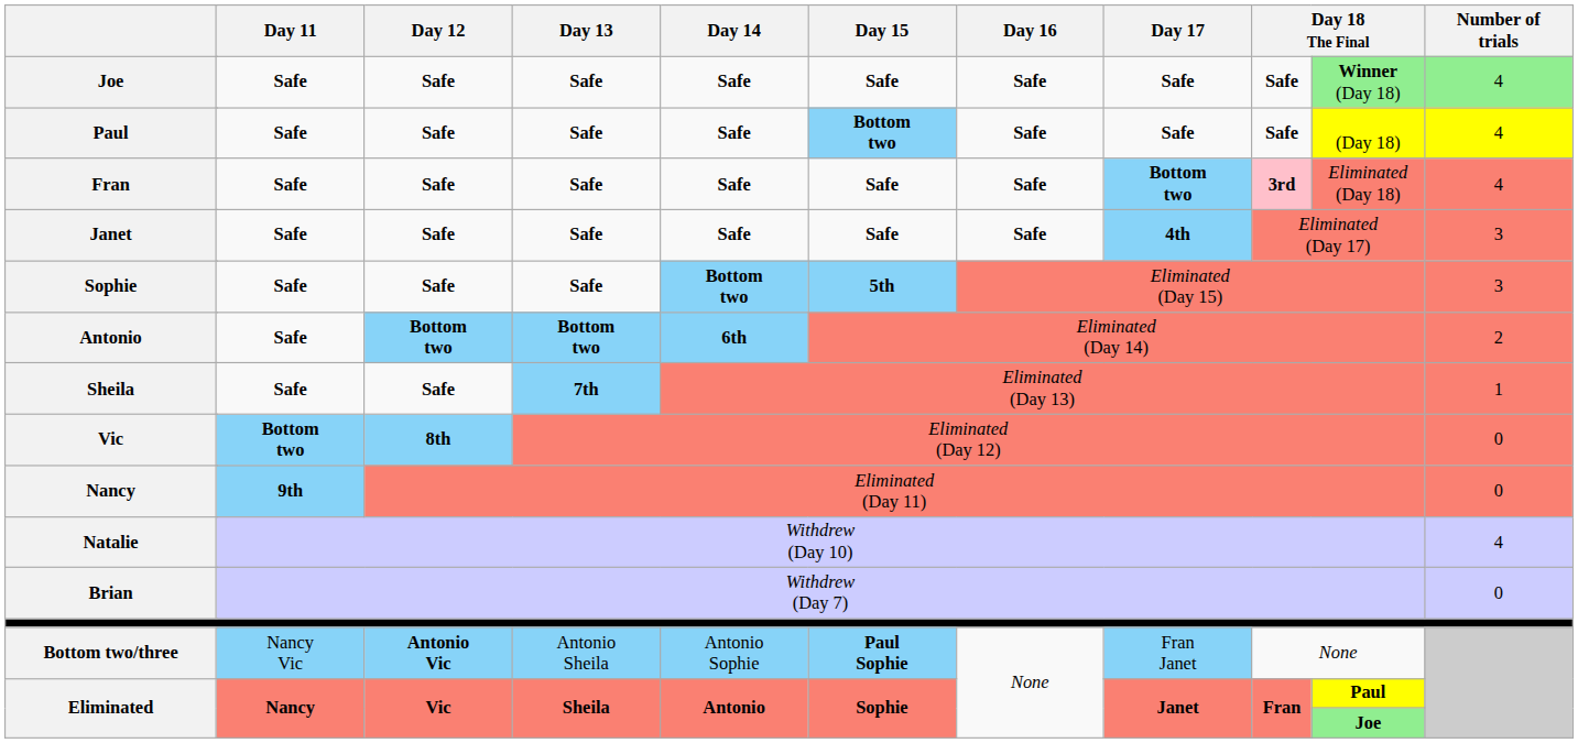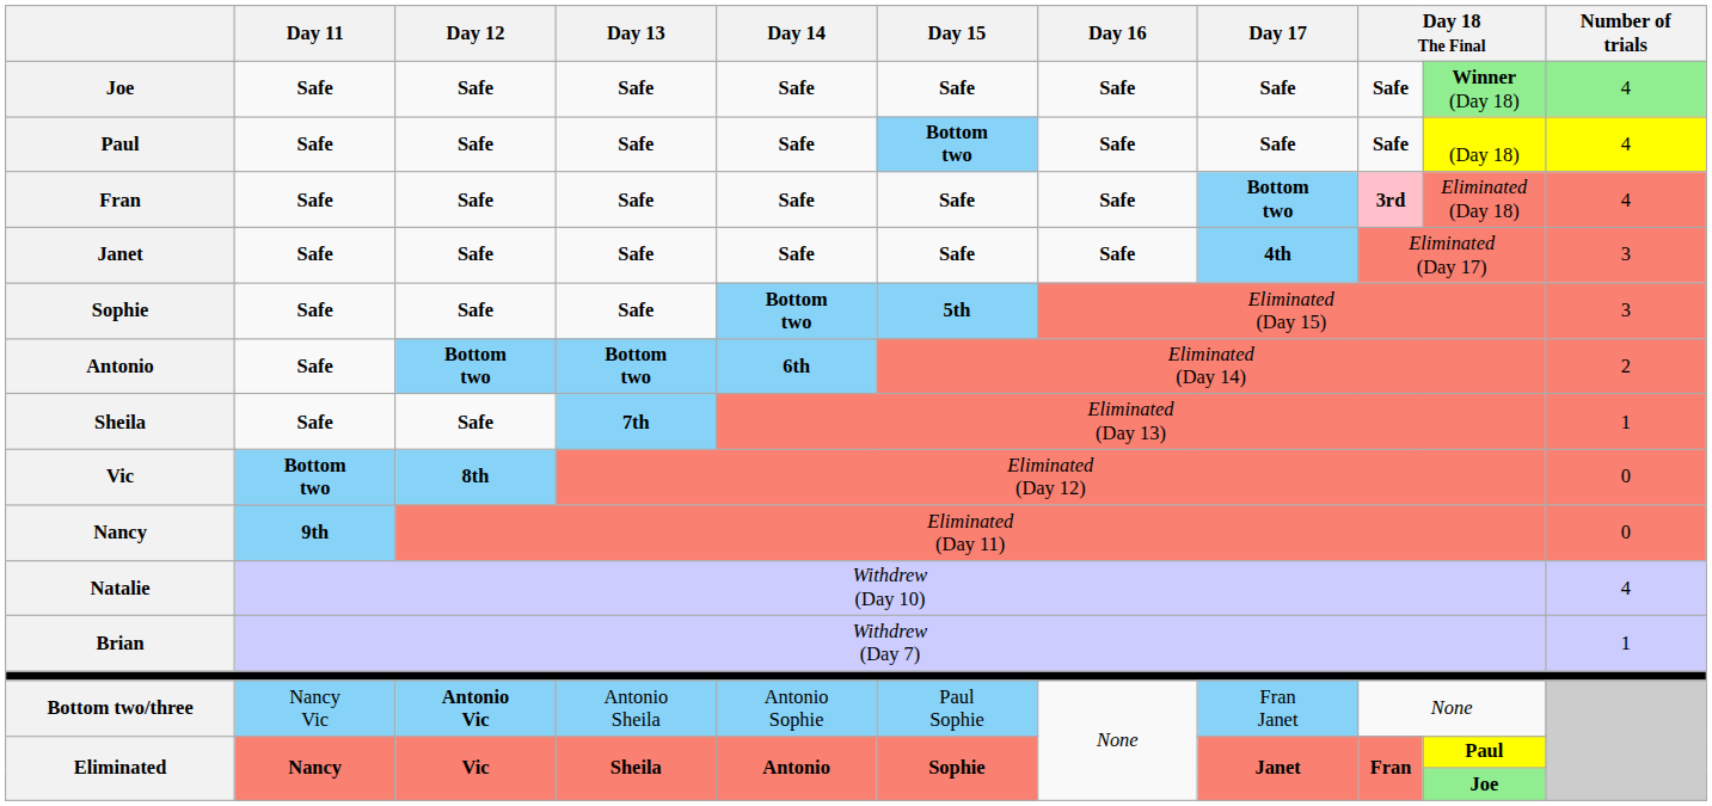 <table class="wikitable" style="text-align:center; font-size:90%">
 <tr>
 <th style="width:10%" colspan=2></th>
 <th style="width:7%">Day 11</th>
 <th style="width:7%">Day 12</th>
 <th style="width:7%">Day 13</th>
 <th style="width:7%">Day 14</th>
 <th style="width:7%">Day 15</th>
 <th style="width:7%">Day 16</th>
 <th style="width:7%">Day 17</th>
 <th style="width:7%" colspan=2>Day 18<br><small>The Final</small></th>
 <th style="width:7%">Number of<br>trials</th>
 </tr>
 <tr>
 <th colspan="2">Joe</th>
 <td><strong>Safe</strong></td>
 <td><strong>Safe</strong></td>
 <td><strong>Safe</strong></td>
 <td><strong>Safe</strong></td>
 <td><strong>Safe</strong></td>
 <td><strong>Safe</strong></td>
 <td><strong>Safe</strong></td>
 <td><strong>Safe</strong></td>
 <td style="background:lightgreen" colspan=1><strong>Winner</strong> <br> (Day 18)</td>
 <td style="background:lightgreen">4</td>
 </tr>
 <tr>
 <th colspan="2">Paul</th>
 <td><strong>Safe</strong></td>
 <td><strong>Safe</strong></td>
 <td><strong>Safe</strong></td>
 <td><strong>Safe</strong></td>
 <td style="background:#87D3F8"><strong>Bottom <br>two</strong></td>
 <td><strong>Safe</strong></td>
 <td><strong>Safe</strong></td>
 <td><strong>Safe</strong></td>
 <td style="background:yellow" colspan=1> <br> (Day 18)</td>
 <td style="background:yellow">4</td>
 </tr>
 <tr>
 <th colspan="2">Fran</th>
 <td><strong>Safe</strong></td>
 <td><strong>Safe</strong></td>
 <td><strong>Safe</strong></td>
 <td><strong>Safe</strong></td>
 <td><strong>Safe</strong></td>
 <td><strong>Safe</strong></td>
 <td style="background:#87D3F8"><strong>Bottom <br>two</strong></td>
 <td style="background:pink"><strong>3rd</strong></td>
 <td style="background:salmon;" colspan=1><em>Eliminated</em> <br> (Day 18)</td>
 <td style="background:salmon">4</td>
 </tr>
 <tr>
 <th colspan="2">Janet</th>
 <td><strong>Safe</strong></td>
 <td><strong>Safe</strong></td>
 <td><strong>Safe</strong></td>
 <td><strong>Safe</strong></td>
 <td><strong>Safe</strong></td>
 <td><strong>Safe</strong></td>
 <td style="background:#87D3F8"><strong>4th</strong></td>
 <td style="background:salmon;" colspan=2><em>Eliminated</em> <br> (Day 17)</td>
 <td style="background:salmon">3</td>
 </tr>
 <tr>
 <th colspan="2">Sophie</th>
 <td><strong>Safe</strong></td>
 <td><strong>Safe</strong></td>
 <td><strong>Safe</strong></td>
 <td style="background:#87D3F8"><strong>Bottom <br>two</strong></td>
 <td style="background:#87D3F8"><strong>5th</strong></td>
 <td style="background:salmon;" colspan=4><em>Eliminated</em> <br> (Day 15)</td>
 <td style="background:salmon">3</td>
 </tr>
 <tr>
 <th colspan="2">Antonio</th>
 <td><strong>Safe</strong></td>
 <td style="background:#87D3F8"><strong>Bottom <br>two</strong></td>
 <td style="background:#87D3F8"><strong>Bottom <br>two</strong></td>
 <td style="background:#87D3F8"><strong>6th</strong></td>
 <td style="background:salmon;" colspan=5><em>Eliminated</em><br>(Day 14)</td>
 <td style="background:salmon">2</td>
 </tr>
 <tr>
 <th colspan="2">Sheila</th>
 <td><strong>Safe</strong></td>
 <td><strong>Safe</strong></td>
 <td style="background:#87D3F8"><strong>7th</strong></td>
 <td style="background:salmon;" colspan=6><em>Eliminated</em><br>(Day 13)</td>
 <td style="background:salmon">1</td>
 </tr>
 <tr>
 <th colspan="2">Vic</th>
 <td style="background:#87D3F8"><strong>Bottom <br>two</strong></td>
 <td style="background:#87D3F8"><strong>8th</strong></td>
 <td style="background:salmon;" colspan=7><em>Eliminated</em><br>(Day 12)</td>
 <td style="background:salmon">0</td>
 </tr>
 <tr>
 <th colspan="2">Nancy</th>
 <td style="background:#87D3F8"><strong>9th</strong></td>
 <td style="background:salmon;" colspan=8><em>Eliminated</em><br>(Day 11)</td>
 <td style="background:salmon">0</td>
 </tr>
 <tr>
 <th colspan="2">Natalie</th>
 <td style="background:#ccf;" colspan=9><em>Withdrew</em><br>(Day 10)</td>
 <td style="background:#ccf">4</td>
 </tr>
 <tr>
 <th colspan="2">Brian</th>
 <td style="background:#ccf;" colspan=9><em>Withdrew</em><br>(Day 7)</td>
-<td style="background:#ccf">0</td>
+<td style="background:#ccf">1</td>
 </tr>
 <tr>
 <td style="background:#000000" colspan=13></td>
 </tr>
 <tr>
 <th colspan=2>Bottom two/three</th>
 <td style="background:#87D3F8">Nancy<br>Vic</td>
 <td style="background:#87D3F8"><strong>Antonio<br>Vic</strong></td>
 <td style="background:#87D3F8">Antonio<br>Sheila</td>
 <td style="background:#87D3F8">Antonio<br>Sophie</td>
-<td style="background:#87D3F8"><strong>Paul<br>Sophie</strong></td>
+<td style="background:#87D3F8">Paul<br>Sophie</td>
 <td rowspan=3><em>None</em></td>
 <td style="background:#87D3F8">Fran<br>Janet</td>
 <td colspan=2><em>None</em></td>
 <td rowspan=3 style=background:#ccc></td>
 </tr>
 <tr>
 <th colspan=2 rowspan=2>Eliminated</th>
 <td style=background:salmon rowspan="2"><strong>Nancy</strong></td>
 <td style=background:salmon rowspan="2"><strong>Vic</strong></td>
 <td style=background:salmon rowspan="2"><strong>Sheila</strong></td>
 <td style=background:salmon rowspan="2"><strong>Antonio</strong></td>
 <td style=background:salmon rowspan="2"><strong>Sophie</strong></td>
 <td style=background:salmon rowspan="2"><strong>Janet</strong></td>
 <td style=background:salmon rowspan="2"><strong>Fran</strong></td>
 <td style="background:yellow"><strong>Paul</strong></td>
 </tr>
 <tr>
 <td style="background:lightgreen"><strong>Joe</strong></td>
 </tr>
 </table>
